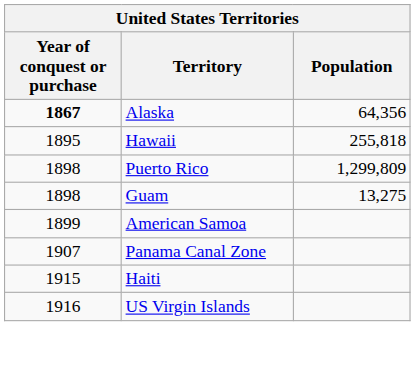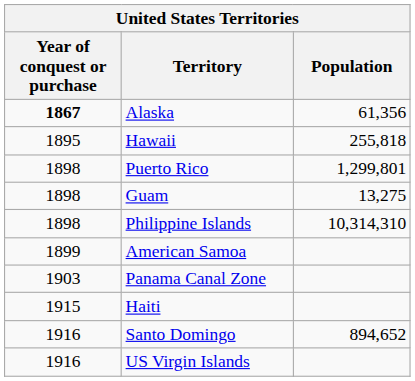 <table class=wikitable>
 <tr>
 <th colspan="3">United States Territories</th>
 </tr>
 <tr>
 <th width=100px;>Year of conquest or purchase</th>
 <th width=150px;>Territory</th>
 <th width=100px;>Population</th>
 </tr>
 <tr>
 <td align="center"><strong>1867</strong></td>
 <td><a href='#'>Alaska</a></td>
-<td align="right">64,356</td>
+<td align="right">61,356</td>
 </tr>
 <tr>
 <td align="center">1895</td>
 <td><a href='#'>Hawaii</a></td>
 <td align="right">255,818</td>
 </tr>
 <tr>
 <td align="center">1898</td>
 <td><a href='#'>Puerto Rico</a></td>
-<td align="right">1,299,809</td>
+<td align="right">1,299,801</td>
 </tr>
 <tr>
 <td align="center">1898</td>
 <td><a href='#'>Guam</a></td>
 <td align="right">13,275</td>
 </tr>
 <tr>
+<td align="center">1898</td>
+<td><a href='#'>Philippine Islands</a></td>
+<td align="right">10,314,310</td>
+</tr>
+<tr>
 <td align="center">1899</td>
 <td><a href='#'>American Samoa</a></td>
 <td></td>
 </tr>
 <tr>
-<td align="center">1907</td>
+<td align="center">1903</td>
 <td><a href='#'>Panama Canal Zone</a></td>
 <td></td>
 </tr>
 <tr>
 <td align="center">1915</td>
 <td><a href='#'>Haiti</a></td>
 <td></td>
 </tr>
 <tr>
 <td align="center">1916</td>
+<td><a href='#'>Santo Domingo</a></td>
+<td align="right">894,652</td>
+</tr>
+<tr>
+<td align="center">1916</td>
 <td><a href='#'>US Virgin Islands</a></td>
 <td></td>
 </tr>
 </table>
